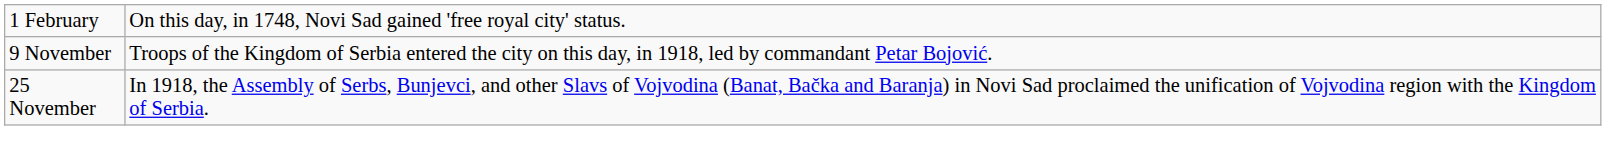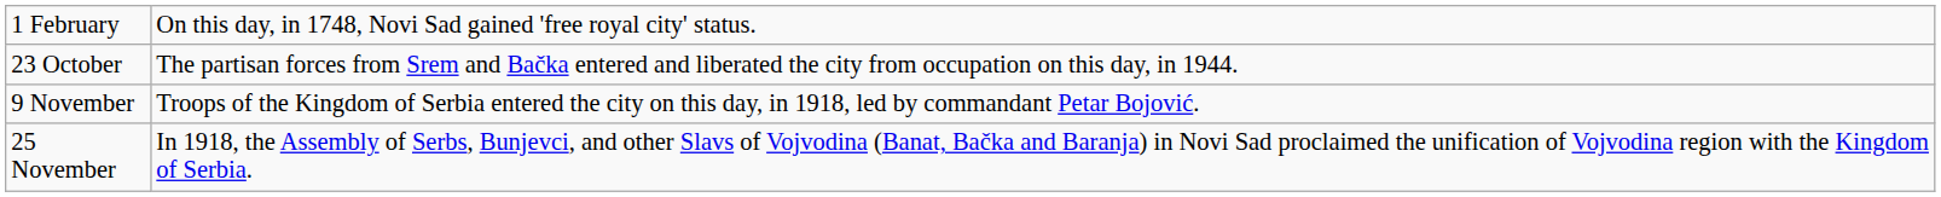 <table class="wikitable">
 <tr>
 <td>1 February</td>
 <td>On this day, in 1748, Novi Sad gained 'free royal city' status.</td>
+</tr>
+<tr>
+<td>23 October</td>
+<td>The partisan forces from <a href='#'>Srem</a> and <a href='#'>Bačka</a> entered and liberated the city from occupation on this day, in 1944.</td>
 </tr>
 <tr>
 <td>9 November</td>
 <td>Troops of the Kingdom of Serbia entered the city on this day, in 1918, led by commandant <a href='#'>Petar Bojović</a>.</td>
 </tr>
 <tr>
 <td>25 November</td>
 <td>In 1918, the <a href='#'>Assembly</a> of <a href='#'>Serbs</a>, <a href='#'>Bunjevci</a>, and other <a href='#'>Slavs</a> of <a href='#'>Vojvodina</a> (<a href='#'>Banat, Bačka and Baranja</a>) in Novi Sad proclaimed the unification of <a href='#'>Vojvodina</a> region with the <a href='#'>Kingdom of Serbia</a>.</td>
 </tr>
 </table>
